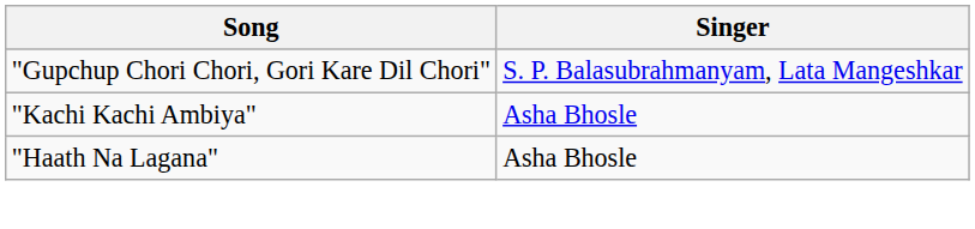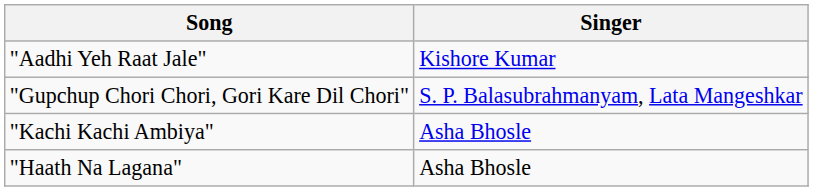 <table class="wikitable" style="font-size:95%;">
 <tr>
 <th>Song</th>
 <th>Singer</th>
+</tr>
+<tr>
+<td>"Aadhi Yeh Raat Jale"</td>
+<td><a href='#'>Kishore Kumar</a></td>
 </tr>
 <tr>
 <td>"Gupchup Chori Chori, Gori Kare Dil Chori"</td>
 <td><a href='#'>S. P. Balasubrahmanyam</a>, <a href='#'>Lata Mangeshkar</a></td>
 </tr>
 <tr>
 <td>"Kachi Kachi Ambiya"</td>
 <td><a href='#'>Asha Bhosle</a></td>
 </tr>
 <tr>
 <td>"Haath Na Lagana"</td>
 <td>Asha Bhosle</td>
 </tr>
 </table>
